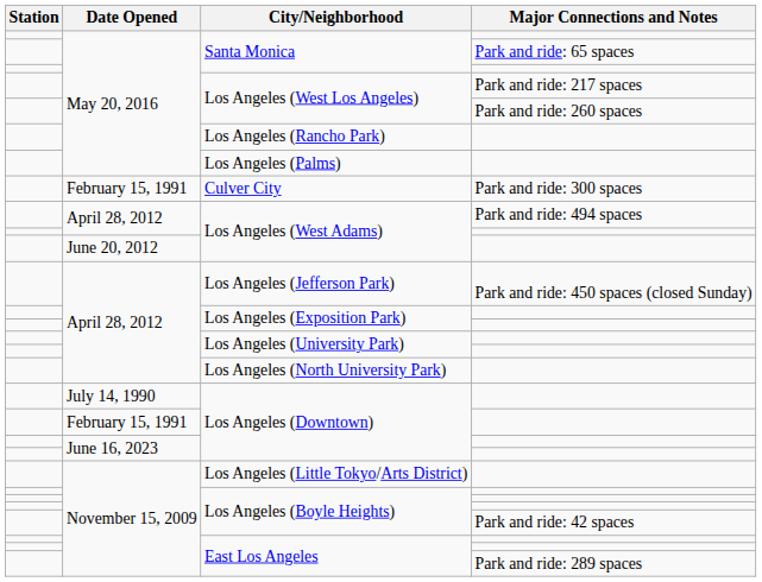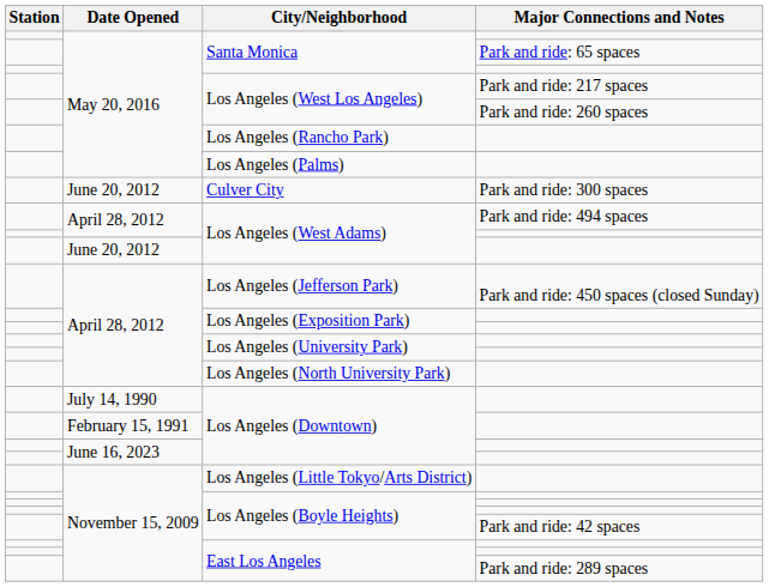 <table class="wikitable">
 <tr>
 <th>Station</th>
 <th>Date Opened</th>
 <th>City/Neighborhood</th>
 <th>Major Connections and Notes<br></th>
 </tr>
 <tr>
 <td></td>
 <td rowspan="7">May 20, 2016</td>
 <td rowspan="3"><a href='#'>Santa Monica</a></td>
 <td></td>
 </tr>
 <tr>
 <td></td>
 <td><a href='#'>Park and ride</a>: 65 spaces</td>
 </tr>
 <tr>
 <td></td>
 <td></td>
 </tr>
 <tr>
 <td></td>
 <td rowspan="2">Los Angeles (<a href='#'>West Los Angeles</a>)</td>
 <td>Park and ride: 217 spaces</td>
 </tr>
 <tr>
 <td></td>
 <td>Park and ride: 260 spaces</td>
 </tr>
 <tr>
 <td></td>
 <td>Los Angeles (<a href='#'>Rancho Park</a>)</td>
 <td></td>
 </tr>
 <tr>
 <td></td>
 <td>Los Angeles (<a href='#'>Palms</a>)</td>
 <td></td>
 </tr>
 <tr>
 <td></td>
-<td>February 15, 1991</td>
+<td>June 20, 2012</td>
 <td><a href='#'>Culver City</a></td>
 <td>Park and ride: 300 spaces</td>
 </tr>
 <tr>
 <td></td>
 <td rowspan="2">April 28, 2012</td>
 <td rowspan="3">Los Angeles (<a href='#'>West Adams</a>)</td>
 <td>Park and ride: 494 spaces</td>
 </tr>
 <tr>
 <td></td>
 <td></td>
 </tr>
 <tr>
 <td></td>
 <td>June 20, 2012</td>
 <td></td>
 </tr>
 <tr>
 <td></td>
 <td rowspan="6">April 28, 2012</td>
 <td>Los Angeles (<a href='#'>Jefferson Park</a>)</td>
 <td><br>Park and ride: 450 spaces (closed Sunday)</td>
 </tr>
 <tr>
 <td></td>
 <td rowspan="2">Los Angeles (<a href='#'>Exposition Park</a>)</td>
 <td></td>
 </tr>
 <tr>
 <td></td>
 <td></td>
 </tr>
 <tr>
 <td></td>
 <td rowspan="2">Los Angeles (<a href='#'>University Park</a>)</td>
 <td></td>
 </tr>
 <tr>
 <td></td>
 <td></td>
 </tr>
 <tr>
 <td></td>
 <td>Los Angeles (<a href='#'>North University Park</a>)</td>
 <td></td>
 </tr>
 <tr>
 <td></td>
 <td>July 14, 1990</td>
 <td rowspan="4">Los Angeles (<a href='#'>Downtown</a>)</td>
 <td></td>
 </tr>
 <tr>
 <td></td>
 <td>February 15, 1991</td>
 <td></td>
 </tr>
 <tr>
 <td></td>
 <td rowspan="2">June 16, 2023</td>
 <td></td>
 </tr>
 <tr>
 <td></td>
 <td></td>
 </tr>
 <tr>
 <td></td>
 <td rowspan="8">November 15, 2009</td>
 <td>Los Angeles (<a href='#'>Little Tokyo</a>/<a href='#'>Arts District</a>)</td>
 <td></td>
 </tr>
 <tr>
 <td></td>
 <td rowspan="4">Los Angeles (<a href='#'>Boyle Heights</a>)</td>
 <td></td>
 </tr>
 <tr>
 <td></td>
 <td></td>
 </tr>
 <tr>
 <td></td>
 <td></td>
 </tr>
 <tr>
 <td></td>
 <td>Park and ride: 42 spaces</td>
 </tr>
 <tr>
 <td></td>
 <td rowspan="3"><a href='#'>East Los Angeles</a></td>
 <td></td>
 </tr>
 <tr>
 <td></td>
 <td></td>
 </tr>
 <tr>
 <td></td>
 <td>Park and ride: 289 spaces</td>
 </tr>
 </table>
